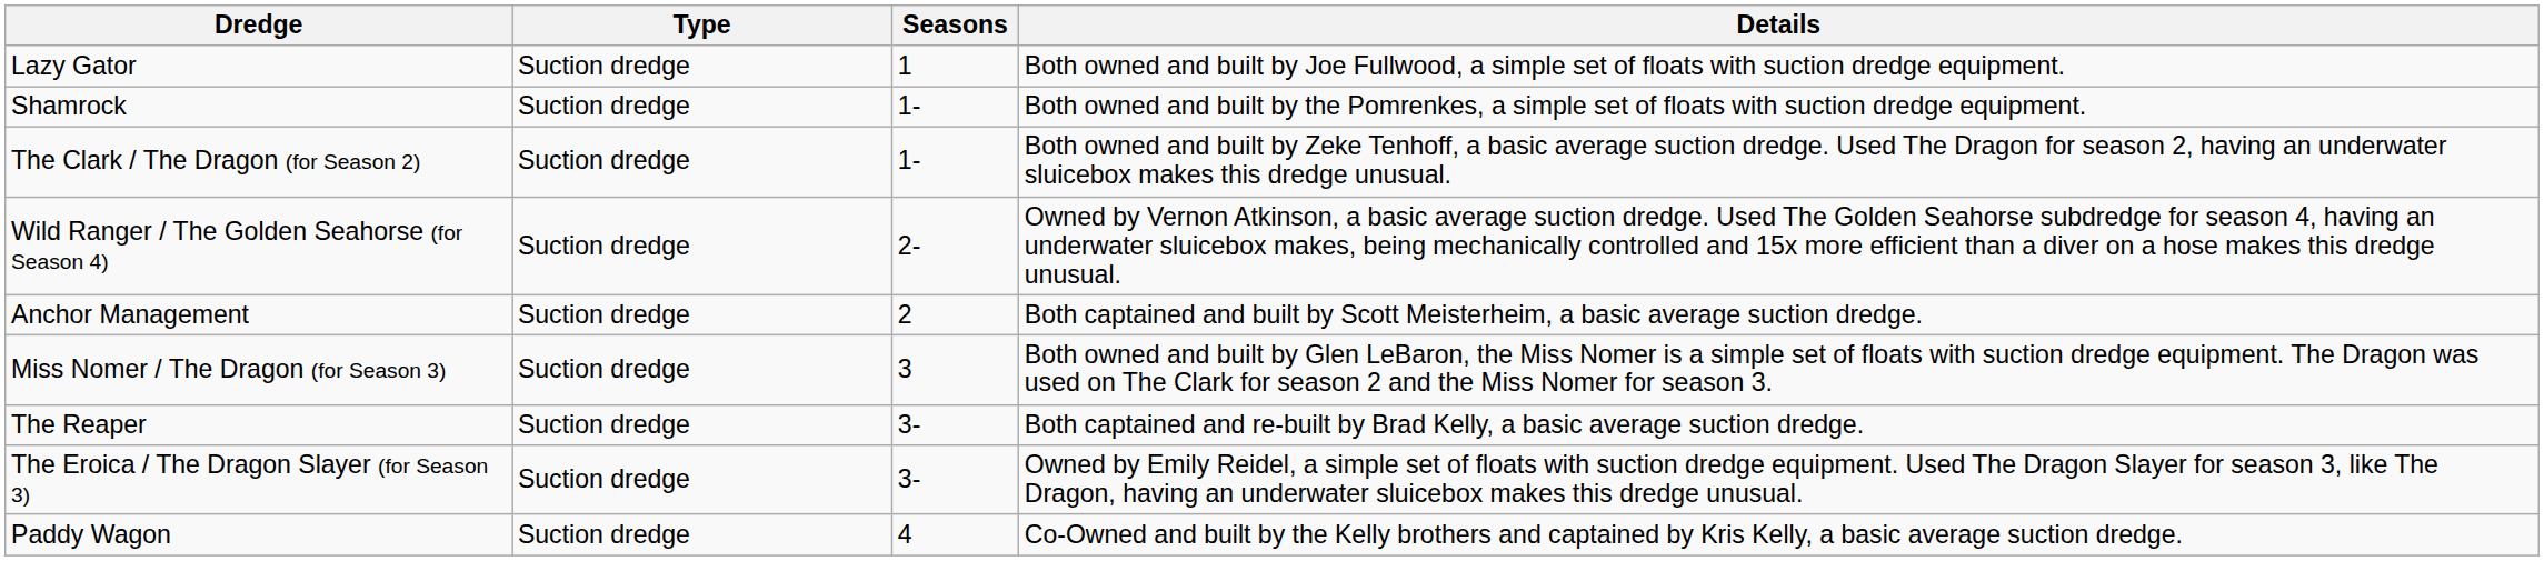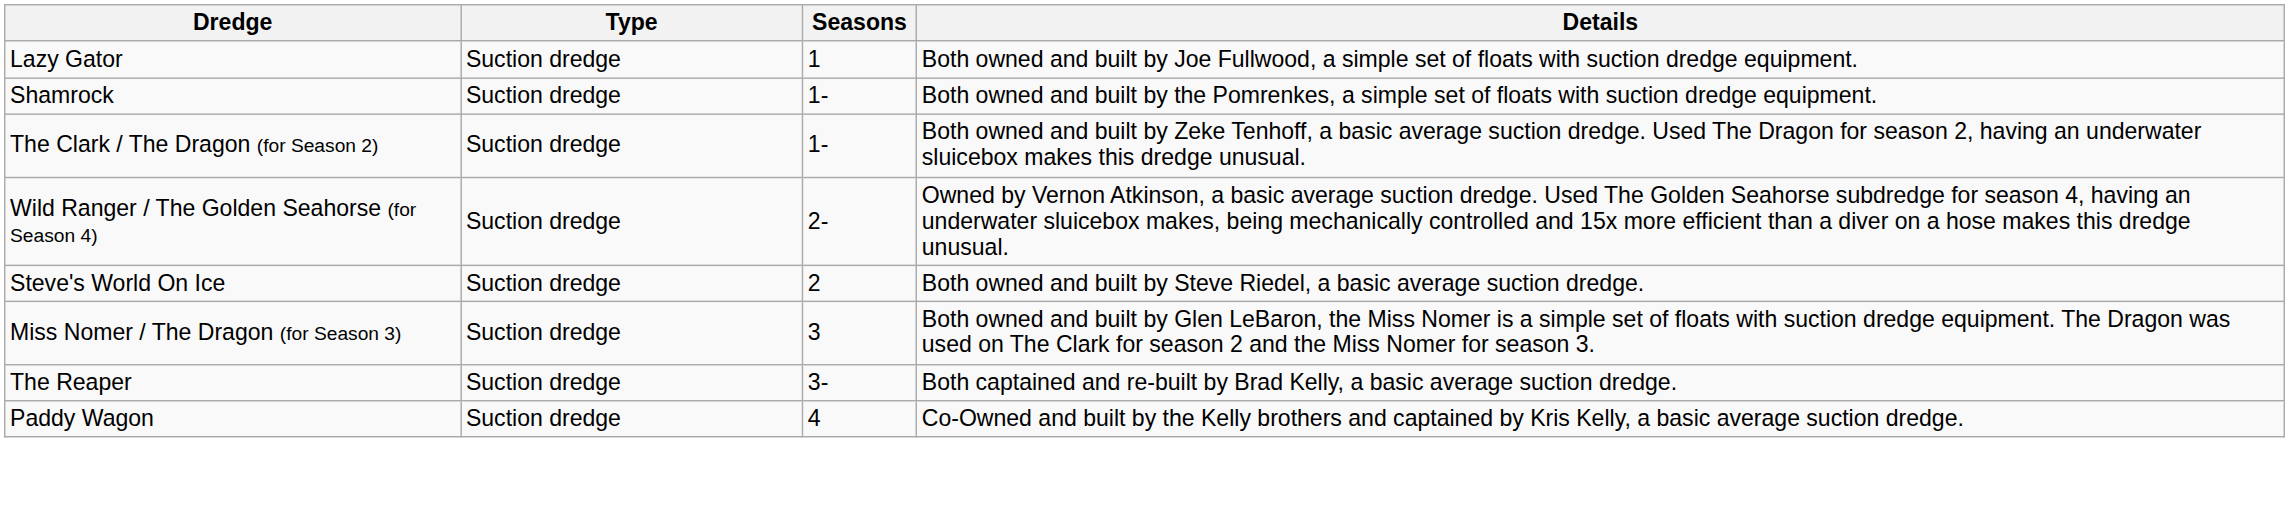 <table style="width:100%;" class="wikitable">
 <tr>
 <th width=20%>Dredge</th>
 <th width=15%>Type</th>
 <th width=5%>Seasons</th>
 <th width=60%>Details</th>
 </tr>
 <tr>
 <td>Lazy Gator</td>
 <td>Suction dredge</td>
 <td>1</td>
 <td>Both owned and built by Joe Fullwood, a simple set of floats with suction dredge equipment.</td>
 </tr>
 <tr>
 <td>Shamrock</td>
 <td>Suction dredge</td>
 <td>1-</td>
 <td>Both owned and built by the Pomrenkes, a simple set of floats with suction dredge equipment.</td>
 </tr>
 <tr>
 <td>The Clark / The Dragon <small>(for Season 2)</small></td>
 <td>Suction dredge</td>
 <td>1-</td>
 <td>Both owned and built by Zeke Tenhoff, a basic average suction dredge. Used The Dragon for season 2, having an underwater sluicebox makes this dredge unusual.</td>
 </tr>
 <tr>
 <td>Wild Ranger / The Golden Seahorse <small>(for Season 4)</small></td>
 <td>Suction dredge</td>
 <td>2-</td>
 <td>Owned by Vernon Atkinson, a basic average suction dredge. Used The Golden Seahorse subdredge for season 4, having an underwater sluicebox makes, being mechanically controlled and 15x more efficient than a diver on a hose makes this dredge unusual.</td>
 </tr>
 <tr>
-<td>Anchor Management</td>
+<td>Steve's World On Ice</td>
 <td>Suction dredge</td>
 <td>2</td>
-<td>Both captained and built by Scott Meisterheim, a basic average suction dredge.</td>
+<td>Both owned and built by Steve Riedel, a basic average suction dredge.</td>
 </tr>
 <tr>
 <td>Miss Nomer / The Dragon <small>(for Season 3)</small></td>
 <td>Suction dredge</td>
 <td>3</td>
 <td>Both owned and built by Glen LeBaron, the Miss Nomer is a simple set of floats with suction dredge equipment. The Dragon was used on The Clark for season 2 and the Miss Nomer for season 3.</td>
 </tr>
 <tr>
 <td>The Reaper</td>
 <td>Suction dredge</td>
 <td>3-</td>
 <td>Both captained and re-built by Brad Kelly, a basic average suction dredge.</td>
 </tr>
 <tr>
-<td>The Eroica / The Dragon Slayer <small>(for Season 3)</small></td>
-<td>Suction dredge</td>
-<td>3-</td>
-<td>Owned by Emily Reidel, a simple set of floats with suction dredge equipment. Used The Dragon Slayer for season 3, like The Dragon, having an underwater sluicebox makes this dredge unusual.</td>
-</tr>
-<tr>
 <td>Paddy Wagon</td>
 <td>Suction dredge</td>
 <td>4</td>
 <td>Co-Owned and built by the Kelly brothers and captained by Kris Kelly, a basic average suction dredge.</td>
 </tr>
 </table>
